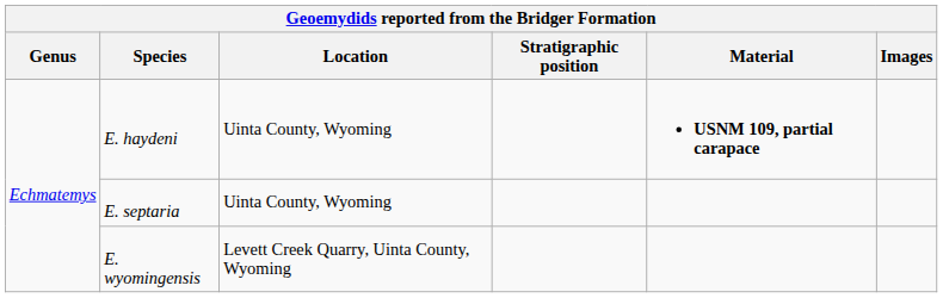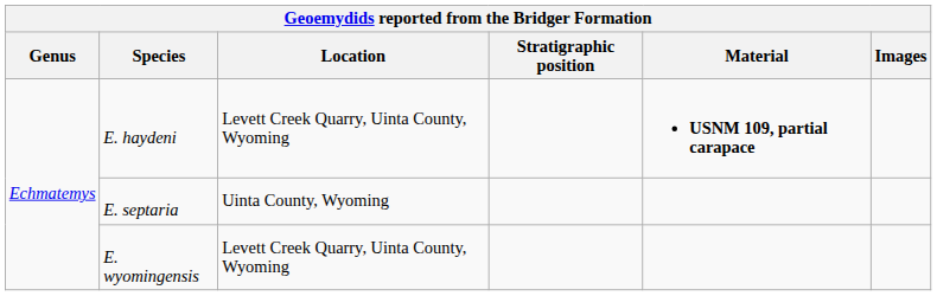 <table class="wikitable sortable mw-collapsible">
 <tr>
 <th colspan="7" style="text-align:center;"><strong><a href='#'>Geoemydids</a> reported from the Bridger Formation</strong></th>
 </tr>
 <tr>
 <th>Genus</th>
 <th>Species</th>
 <th>Location</th>
 <th>Stratigraphic position</th>
 <th>Material</th>
 <th>Images</th>
 </tr>
 <tr>
 <td rowspan=3><br><em><a href='#'>Echmatemys</a></em></td>
 <td><br><em>E. haydeni</em></td>
-<td>Uinta County, Wyoming</td>
+<td>Levett Creek Quarry, Uinta County, Wyoming</td>
 <td></td>
 <td><strong><br><ul><li>USNM 109, partial carapace</li></ul></strong></td>
 <td></td>
 </tr>
 <tr>
 <td><br><em>E. septaria</em></td>
 <td>Uinta County, Wyoming</td>
 <td></td>
 <td></td>
 <td></td>
 </tr>
 <tr>
 <td><br><em>E. wyomingensis</em></td>
 <td>Levett Creek Quarry, Uinta County, Wyoming</td>
 <td></td>
 <td></td>
 <td></td>
 </tr>
 </table>
